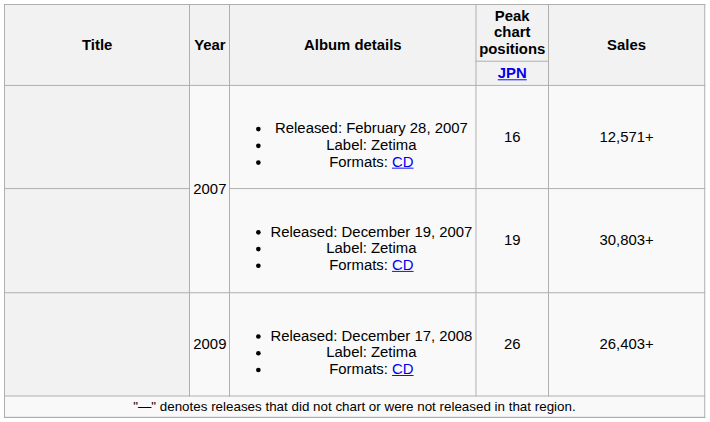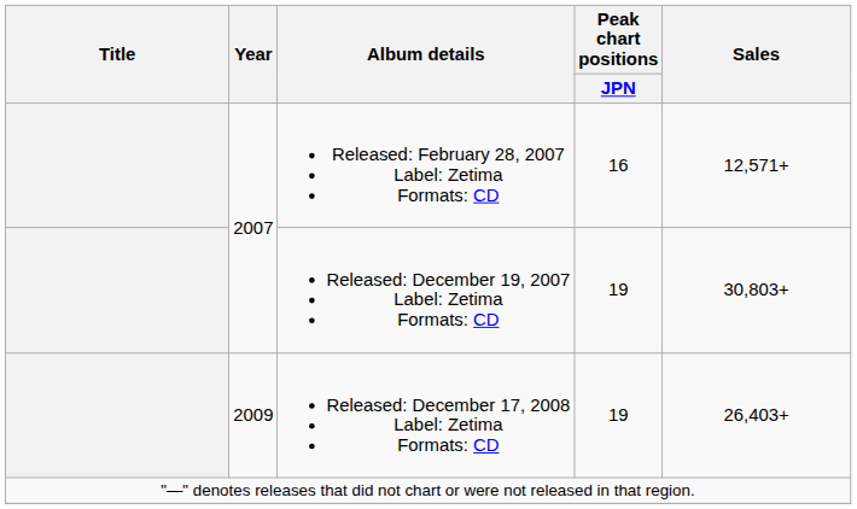 <table class="wikitable plainrowheaders" style="text-align:center;">
 <tr>
 <th rowspan="2" style="width:12em;">Title</th>
 <th rowspan="2">Year</th>
 <th rowspan="2">Album details</th>
 <th colspan="1">Peak chart positions</th>
 <th rowspan="2" style="width:10em;">Sales</th>
 </tr>
 <tr>
 <th width="30"><a href='#'>JPN</a></th>
 </tr>
 <tr>
 <th scope="row"></th>
 <td rowspan="2">2007</td>
 <td><br><ul><li>Released: February 28, 2007</li><li>Label: Zetima</li><li>Formats: <a href='#'>CD</a></li></ul></td>
 <td>16</td>
 <td>12,571+</td>
 </tr>
 <tr>
 <th scope="row"></th>
 <td><br><ul><li>Released: December 19, 2007</li><li>Label: Zetima</li><li>Formats: <a href='#'>CD</a></li></ul></td>
 <td>19</td>
 <td>30,803+</td>
 </tr>
 <tr>
 <th scope="row"></th>
 <td>2009</td>
 <td><br><ul><li>Released: December 17, 2008</li><li>Label: Zetima</li><li>Formats: <a href='#'>CD</a></li></ul></td>
-<td>26</td>
+<td>19</td>
 <td>26,403+</td>
 </tr>
 <tr>
 <td colspan="6" style="font-size:90%;">"—" denotes releases that did not chart or were not released in that region.</td>
 </tr>
 <tr>
 </tr>
 </table>
